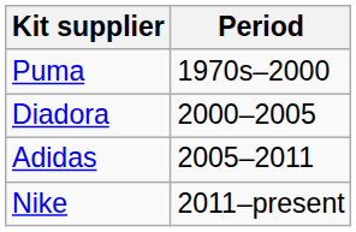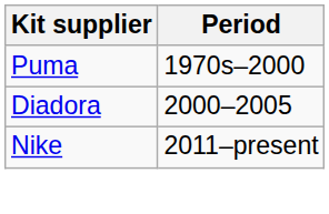 <table class="wikitable">
 <tr>
 <th>Kit supplier</th>
 <th>Period</th>
 </tr>
 <tr>
 <td> <a href='#'>Puma</a></td>
 <td>1970s–2000</td>
 </tr>
 <tr>
 <td> <a href='#'>Diadora</a></td>
 <td>2000–2005</td>
 </tr>
 <tr>
-<td> <a href='#'>Adidas</a></td>
-<td>2005–2011</td>
-</tr>
-<tr>
 <td> <a href='#'>Nike</a></td>
 <td>2011–present</td>
 </tr>
 </table>
